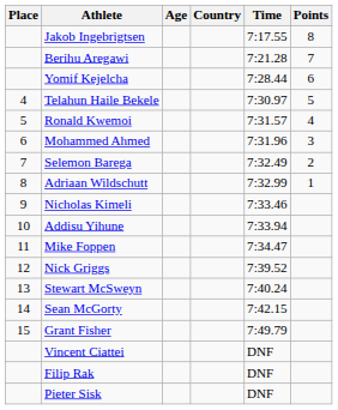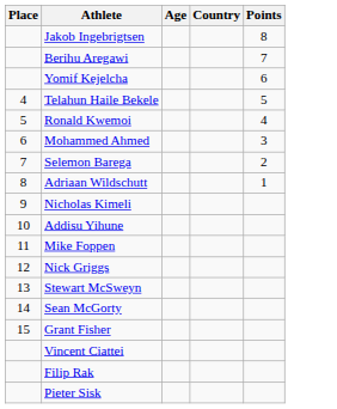 <table class="wikitable mw-datatable sortable">
 <tr>
 <th>Place</th>
 <th>Athlete</th>
 <th>Age</th>
 <th>Country</th>
-<th>Time</th>
 <th>Points</th>
 </tr>
 <tr>
 <td align=center></td>
 <td><a href='#'>Jakob Ingebrigtsen</a></td>
 <td></td>
 <td></td>
-<td>7:17.55</td>
 <td align=center>8</td>
 </tr>
 <tr>
 <td align=center></td>
 <td><a href='#'>Berihu Aregawi</a></td>
 <td></td>
 <td></td>
-<td>7:21.28</td>
 <td align=center>7</td>
 </tr>
 <tr>
 <td align=center></td>
 <td><a href='#'>Yomif Kejelcha</a></td>
 <td></td>
 <td></td>
-<td>7:28.44</td>
 <td align=center>6</td>
 </tr>
 <tr>
 <td align=center>4</td>
 <td><a href='#'>Telahun Haile Bekele</a></td>
 <td></td>
 <td></td>
-<td>7:30.97</td>
 <td align=center>5</td>
 </tr>
 <tr>
 <td align=center>5</td>
 <td><a href='#'>Ronald Kwemoi</a></td>
 <td></td>
 <td></td>
-<td>7:31.57</td>
 <td align=center>4</td>
 </tr>
 <tr>
 <td align=center>6</td>
 <td><a href='#'>Mohammed Ahmed</a></td>
 <td></td>
 <td></td>
-<td>7:31.96</td>
 <td align=center>3</td>
 </tr>
 <tr>
 <td align=center>7</td>
 <td><a href='#'>Selemon Barega</a></td>
 <td></td>
 <td></td>
-<td>7:32.49</td>
 <td align=center>2</td>
 </tr>
 <tr>
 <td align=center>8</td>
 <td><a href='#'>Adriaan Wildschutt</a></td>
 <td></td>
 <td></td>
-<td>7:32.99</td>
 <td align=center>1</td>
 </tr>
 <tr>
 <td align=center>9</td>
 <td><a href='#'>Nicholas Kimeli</a></td>
 <td></td>
 <td></td>
-<td>7:33.46</td>
 <td align=center></td>
 </tr>
 <tr>
 <td align=center>10</td>
 <td><a href='#'>Addisu Yihune</a></td>
 <td></td>
 <td></td>
-<td>7:33.94</td>
 <td align=center></td>
 </tr>
 <tr>
 <td align=center>11</td>
 <td><a href='#'>Mike Foppen</a></td>
 <td></td>
 <td></td>
-<td>7:34.47</td>
 <td align=center></td>
 </tr>
 <tr>
 <td align=center>12</td>
 <td><a href='#'>Nick Griggs</a></td>
 <td></td>
 <td></td>
-<td>7:39.52</td>
 <td align=center></td>
 </tr>
 <tr>
 <td align=center>13</td>
 <td><a href='#'>Stewart McSweyn</a></td>
 <td></td>
 <td></td>
-<td>7:40.24</td>
 <td align=center></td>
 </tr>
 <tr>
 <td align=center>14</td>
 <td><a href='#'>Sean McGorty</a></td>
 <td></td>
 <td></td>
-<td>7:42.15</td>
 <td align=center></td>
 </tr>
 <tr>
 <td align=center>15</td>
 <td><a href='#'>Grant Fisher</a></td>
 <td></td>
 <td></td>
-<td>7:49.79</td>
 <td align=center></td>
 </tr>
 <tr>
 <td align=center></td>
 <td><a href='#'>Vincent Ciattei</a></td>
 <td></td>
 <td></td>
-<td>DNF</td>
 <td align=center></td>
 </tr>
 <tr>
 <td align=center></td>
 <td><a href='#'>Filip Rak</a></td>
 <td></td>
 <td></td>
-<td>DNF</td>
 <td align=center></td>
 </tr>
 <tr>
 <td align=center></td>
 <td><a href='#'>Pieter Sisk</a></td>
 <td></td>
 <td></td>
-<td>DNF</td>
 <td align=center></td>
 </tr>
 </table>
